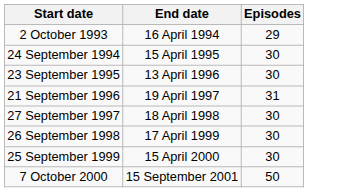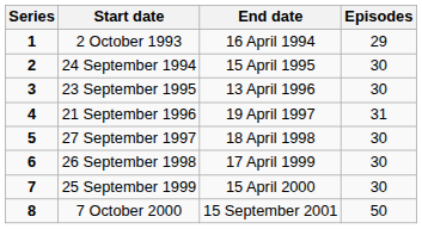 <table class="wikitable" style="text-align:center;">
 <tr>
+<th>Series</th>
 <th>Start date</th>
 <th>End date</th>
 <th>Episodes</th>
 </tr>
 <tr>
+<td><strong>1</strong></td>
 <td>2 October 1993</td>
 <td>16 April 1994</td>
 <td>29</td>
 </tr>
 <tr>
+<td><strong>2</strong></td>
 <td>24 September 1994</td>
 <td>15 April 1995</td>
 <td>30</td>
 </tr>
 <tr>
+<td><strong>3</strong></td>
 <td>23 September 1995</td>
 <td>13 April 1996</td>
 <td>30</td>
 </tr>
 <tr>
+<td><strong>4</strong></td>
 <td>21 September 1996</td>
 <td>19 April 1997</td>
 <td>31</td>
 </tr>
 <tr>
+<td><strong>5</strong></td>
 <td>27 September 1997</td>
 <td>18 April 1998</td>
 <td>30</td>
 </tr>
 <tr>
+<td><strong>6</strong></td>
 <td>26 September 1998</td>
 <td>17 April 1999</td>
 <td>30</td>
 </tr>
 <tr>
+<td><strong>7</strong></td>
 <td>25 September 1999</td>
 <td>15 April 2000</td>
 <td>30</td>
 </tr>
 <tr>
+<td><strong>8</strong></td>
 <td>7 October 2000</td>
 <td>15 September 2001</td>
 <td>50</td>
 </tr>
 </table>
